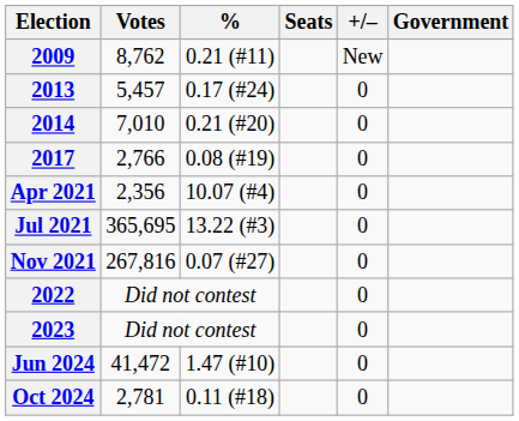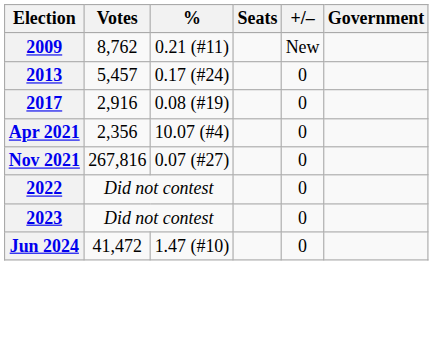 <table class="wikitable" style="text-align:center">
 <tr>
 <th>Election</th>
 <th>Votes</th>
 <th>%</th>
 <th>Seats</th>
 <th>+/–</th>
 <th>Government</th>
 </tr>
 <tr>
 <th><a href='#'>2009</a></th>
 <td>8,762</td>
 <td>0.21 (#11)</td>
 <td></td>
 <td>New</td>
 <td></td>
 </tr>
 <tr>
 <th><a href='#'>2013</a></th>
 <td>5,457</td>
 <td>0.17 (#24)</td>
 <td></td>
 <td> 0</td>
 <td></td>
 </tr>
 <tr>
-<th><a href='#'>2014</a></th>
-<td>7,010</td>
-<td>0.21 (#20)</td>
-<td></td>
-<td> 0</td>
-<td></td>
-</tr>
-<tr>
 <th><a href='#'>2017</a></th>
-<td>2,766</td>
+<td>2,916</td>
 <td>0.08 (#19)</td>
 <td></td>
 <td> 0</td>
 <td></td>
 </tr>
 <tr>
 <th><a href='#'>Apr 2021</a></th>
 <td>2,356</td>
 <td>10.07 (#4)</td>
-<td></td>
-<td> 0</td>
-<td></td>
-</tr>
-<tr>
-<th><a href='#'>Jul 2021</a></th>
-<td>365,695</td>
-<td>13.22 (#3)</td>
 <td></td>
 <td> 0</td>
 <td></td>
 </tr>
 <tr>
 <th><a href='#'>Nov 2021</a></th>
 <td>267,816</td>
 <td>0.07 (#27)</td>
 <td></td>
 <td> 0</td>
 <td></td>
 </tr>
 <tr>
 <th><a href='#'>2022</a></th>
 <td colspan=2><em>Did not contest</em></td>
 <td></td>
 <td> 0</td>
 <td></td>
 </tr>
 <tr>
 <th><a href='#'>2023</a></th>
 <td colspan=2><em>Did not contest</em></td>
 <td></td>
 <td> 0</td>
 <td></td>
 </tr>
 <tr>
 <th><a href='#'>Jun 2024</a></th>
 <td>41,472</td>
 <td>1.47 (#10)</td>
 <td></td>
 <td> 0</td>
 <td></td>
 </tr>
-<tr>
-<th><a href='#'>Oct 2024</a></th>
-<td>2,781</td>
-<td>0.11 (#18)</td>
-<td></td>
-<td> 0</td>
-<td></td>
-</tr>
 </table>
